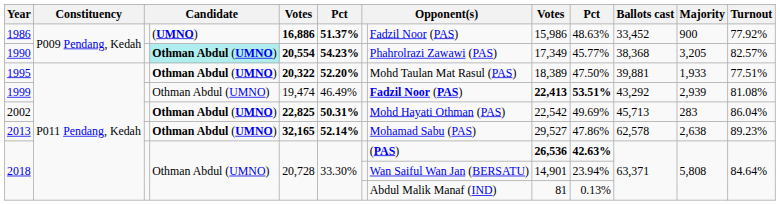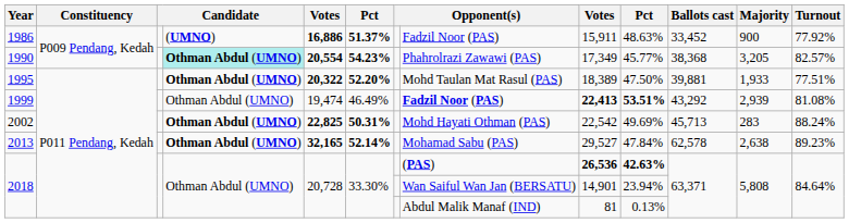 <table class="wikitable" style="margin:0.5em ; font-size:95%">
 <tr>
 <th>Year</th>
 <th>Constituency</th>
 <th colspan=2>Candidate</th>
 <th>Votes</th>
 <th>Pct</th>
 <th colspan=2>Opponent(s)</th>
 <th>Votes</th>
 <th>Pct</th>
 <th>Ballots cast</th>
 <th>Majority</th>
 <th>Turnout</th>
 </tr>
 <tr>
 <td><a href='#'>1986</a></td>
 <td rowspan=2>P009 <a href='#'>Pendang</a>, Kedah</td>
 <td></td>
 <td> (<a href='#'><strong>UMNO</strong></a>)</td>
 <td align="right"><strong>16,886</strong></td>
 <td><strong>51.37%</strong></td>
 <td></td>
 <td><a href='#'>Fadzil Noor</a> (<a href='#'>PAS</a>)</td>
-<td align="right">15,986</td>
+<td align="right">15,911</td>
 <td>48.63%</td>
 <td>33,452</td>
 <td>900</td>
 <td>77.92%</td>
 </tr>
 <tr>
 <td><a href='#'>1990</a></td>
 <td></td>
 <td style="background: paleturquoise;"><strong>Othman Abdul</strong> (<a href='#'><strong>UMNO</strong></a>)</td>
 <td align="right"><strong>20,554</strong></td>
 <td><strong>54.23%</strong></td>
 <td></td>
 <td><a href='#'>Phahrolrazi Zawawi</a> (<a href='#'>PAS</a>)</td>
 <td align="right">17,349</td>
 <td>45.77%</td>
 <td>38,368</td>
 <td>3,205</td>
 <td>82.57%</td>
 </tr>
 <tr>
 <td><a href='#'>1995</a></td>
 <td rowspan=7>P011 <a href='#'>Pendang</a>, Kedah</td>
 <td></td>
 <td><strong>Othman Abdul</strong> (<a href='#'><strong>UMNO</strong></a>)</td>
 <td align="right"><strong>20,322</strong></td>
 <td><strong>52.20%</strong></td>
 <td></td>
 <td>Mohd Taulan Mat Rasul (<a href='#'>PAS</a>)</td>
 <td align="right">18,389</td>
 <td>47.50%</td>
 <td>39,881</td>
 <td>1,933</td>
 <td>77.51%</td>
 </tr>
 <tr>
 <td><a href='#'>1999</a></td>
 <td></td>
 <td>Othman Abdul (<a href='#'>UMNO</a>)</td>
 <td align="right">19,474</td>
 <td>46.49%</td>
 <td></td>
 <td><strong><a href='#'>Fadzil Noor</a></strong> (<a href='#'><strong>PAS</strong></a>)</td>
 <td align="right"><strong>22,413</strong></td>
 <td><strong>53.51%</strong></td>
 <td>43,292</td>
 <td>2,939</td>
 <td>81.08%</td>
 </tr>
 <tr>
 <td>2002</td>
 <td></td>
 <td><strong>Othman Abdul</strong> (<a href='#'><strong>UMNO</strong></a>)</td>
 <td align="right"><strong>22,825</strong></td>
 <td><strong>50.31%</strong></td>
 <td></td>
 <td><a href='#'>Mohd Hayati Othman</a> (<a href='#'>PAS</a>)</td>
 <td align="right">22,542</td>
 <td>49.69%</td>
 <td>45,713</td>
 <td>283</td>
-<td>86.04%</td>
+<td>88.24%</td>
 </tr>
 <tr>
 <td><a href='#'>2013</a></td>
 <td></td>
 <td><strong>Othman Abdul</strong> (<a href='#'><strong>UMNO</strong></a>)</td>
 <td align="right"><strong>32,165</strong></td>
 <td><strong>52.14%</strong></td>
 <td></td>
 <td><a href='#'>Mohamad Sabu</a> (<a href='#'>PAS</a>)</td>
 <td align="right">29,527</td>
-<td>47.86%</td>
+<td>47.84%</td>
 <td>62,578</td>
 <td>2,638</td>
 <td>89.23%</td>
 </tr>
 <tr>
 <td rowspan="3"><a href='#'>2018</a></td>
 <td rowspan="3" ></td>
 <td rowspan="3">Othman Abdul (<a href='#'>UMNO</a>)</td>
 <td rowspan="3" align="right">20,728</td>
 <td rowspan="3">33.30%</td>
 <td></td>
 <td> (<a href='#'><strong>PAS</strong></a>)</td>
 <td align="right"><strong>26,536</strong></td>
 <td><strong>42.63%</strong></td>
 <td rowspan="3">63,371</td>
 <td rowspan="3">5,808</td>
 <td rowspan="3">84.64%</td>
 </tr>
 <tr>
 <td></td>
 <td><a href='#'>Wan Saiful Wan Jan</a> (<a href='#'>BERSATU</a>)</td>
 <td align="right">14,901</td>
 <td>23.94%</td>
 </tr>
 <tr>
 <td></td>
 <td>Abdul Malik Manaf (<a href='#'>IND</a>)</td>
 <td align="right">81</td>
 <td align=right>0.13%</td>
 </tr>
 </table>
